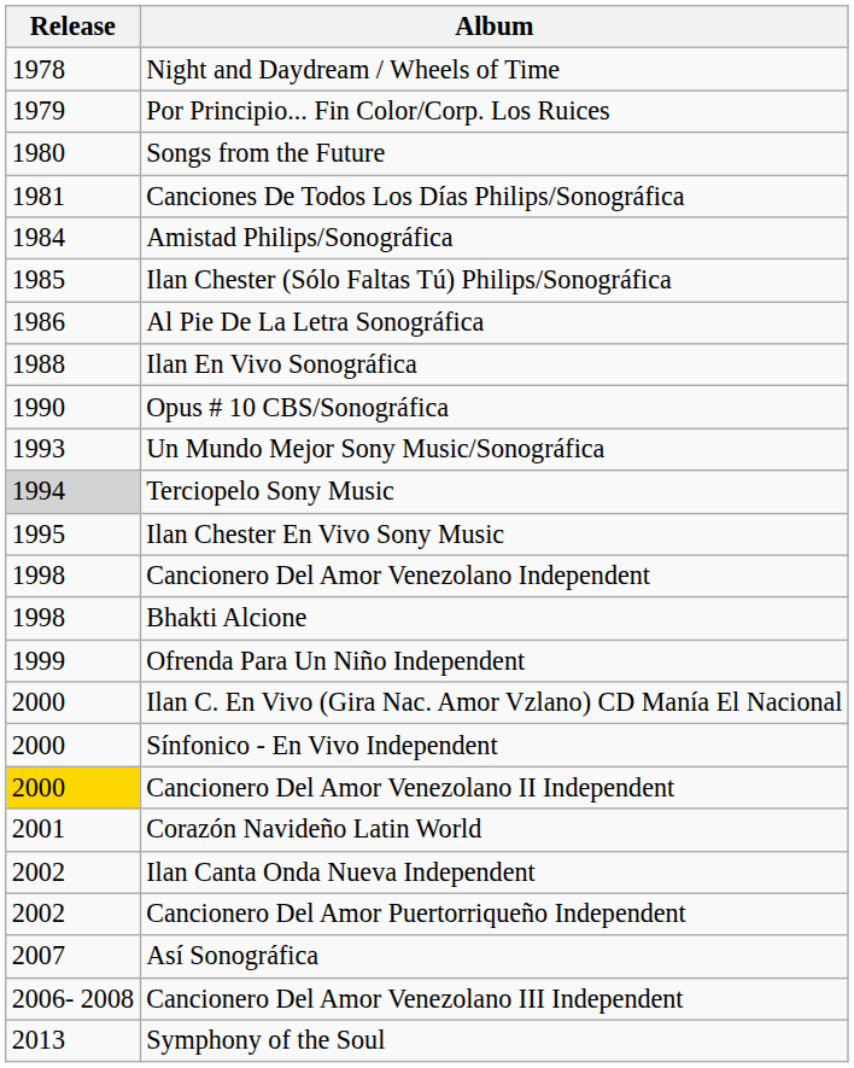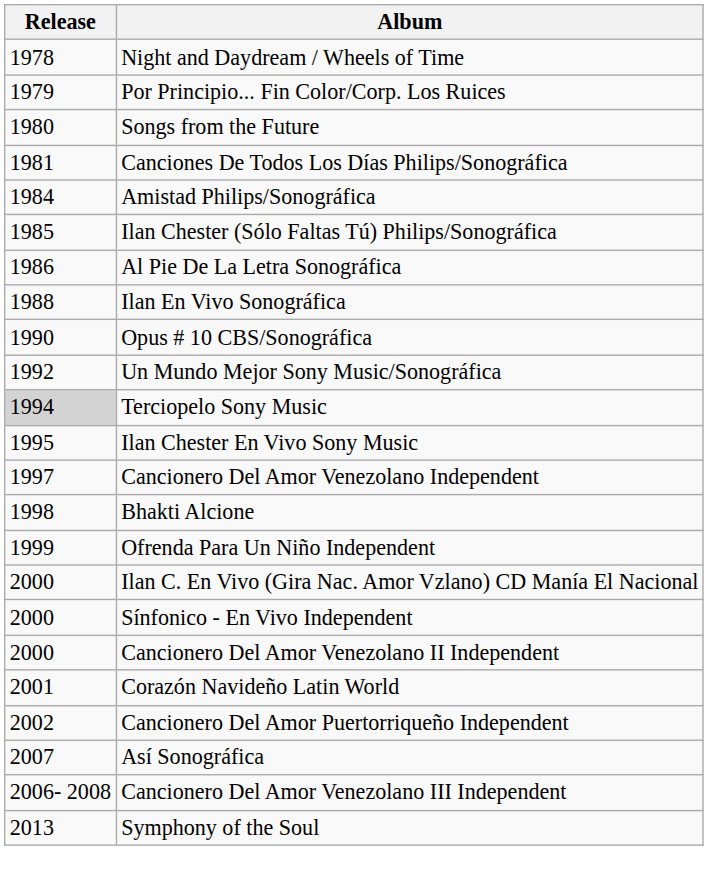 <table class="wikitable sortable">
 <tr>
 <th>Release</th>
 <th>Album</th>
 </tr>
 <tr>
 <td>1978</td>
 <td>Night and Daydream / Wheels of Time</td>
 </tr>
 <tr>
 <td>1979</td>
 <td>Por Principio... Fin Color/Corp. Los Ruices</td>
 </tr>
 <tr>
 <td>1980</td>
 <td>Songs from the Future</td>
 </tr>
 <tr>
 <td>1981</td>
 <td>Canciones De Todos Los Días Philips/Sonográfica</td>
 </tr>
 <tr>
 <td>1984</td>
 <td>Amistad Philips/Sonográfica</td>
 </tr>
 <tr>
 <td>1985</td>
 <td>Ilan Chester (Sólo Faltas Tú) Philips/Sonográfica</td>
 </tr>
 <tr>
 <td>1986</td>
 <td>Al Pie De La Letra Sonográfica</td>
 </tr>
 <tr>
 <td>1988</td>
 <td>Ilan En Vivo Sonográfica</td>
 </tr>
 <tr>
 <td>1990</td>
 <td>Opus # 10 CBS/Sonográfica</td>
 </tr>
 <tr>
-<td>1993</td>
+<td>1992</td>
 <td>Un Mundo Mejor Sony Music/Sonográfica</td>
 </tr>
 <tr>
 <td style="background: lightgrey;">1994</td>
 <td>Terciopelo Sony Music</td>
 </tr>
 <tr>
 <td>1995</td>
 <td>Ilan Chester En Vivo Sony Music</td>
 </tr>
 <tr>
-<td>1998</td>
+<td>1997</td>
 <td>Cancionero Del Amor Venezolano Independent</td>
 </tr>
 <tr>
 <td>1998</td>
 <td>Bhakti Alcione</td>
 </tr>
 <tr>
 <td>1999</td>
 <td>Ofrenda Para Un Niño Independent</td>
 </tr>
 <tr>
 <td>2000</td>
 <td>Ilan C. En Vivo (Gira Nac. Amor Vzlano) CD Manía El Nacional</td>
 </tr>
 <tr>
 <td>2000</td>
 <td>Sínfonico - En Vivo Independent</td>
 </tr>
 <tr>
-<td style="background: gold;">2000</td>
+<td>2000</td>
 <td>Cancionero Del Amor Venezolano II Independent</td>
 </tr>
 <tr>
 <td>2001</td>
 <td>Corazón Navideño Latin World</td>
-</tr>
-<tr>
-<td>2002</td>
-<td>Ilan Canta Onda Nueva Independent</td>
 </tr>
 <tr>
 <td>2002</td>
 <td>Cancionero Del Amor Puertorriqueño Independent</td>
 </tr>
 <tr>
 <td>2007</td>
 <td>Así Sonográfica</td>
 </tr>
 <tr>
 <td>2006- 2008</td>
 <td>Cancionero Del Amor Venezolano III Independent</td>
 </tr>
 <tr>
 <td>2013</td>
 <td>Symphony of the Soul</td>
 </tr>
 </table>
